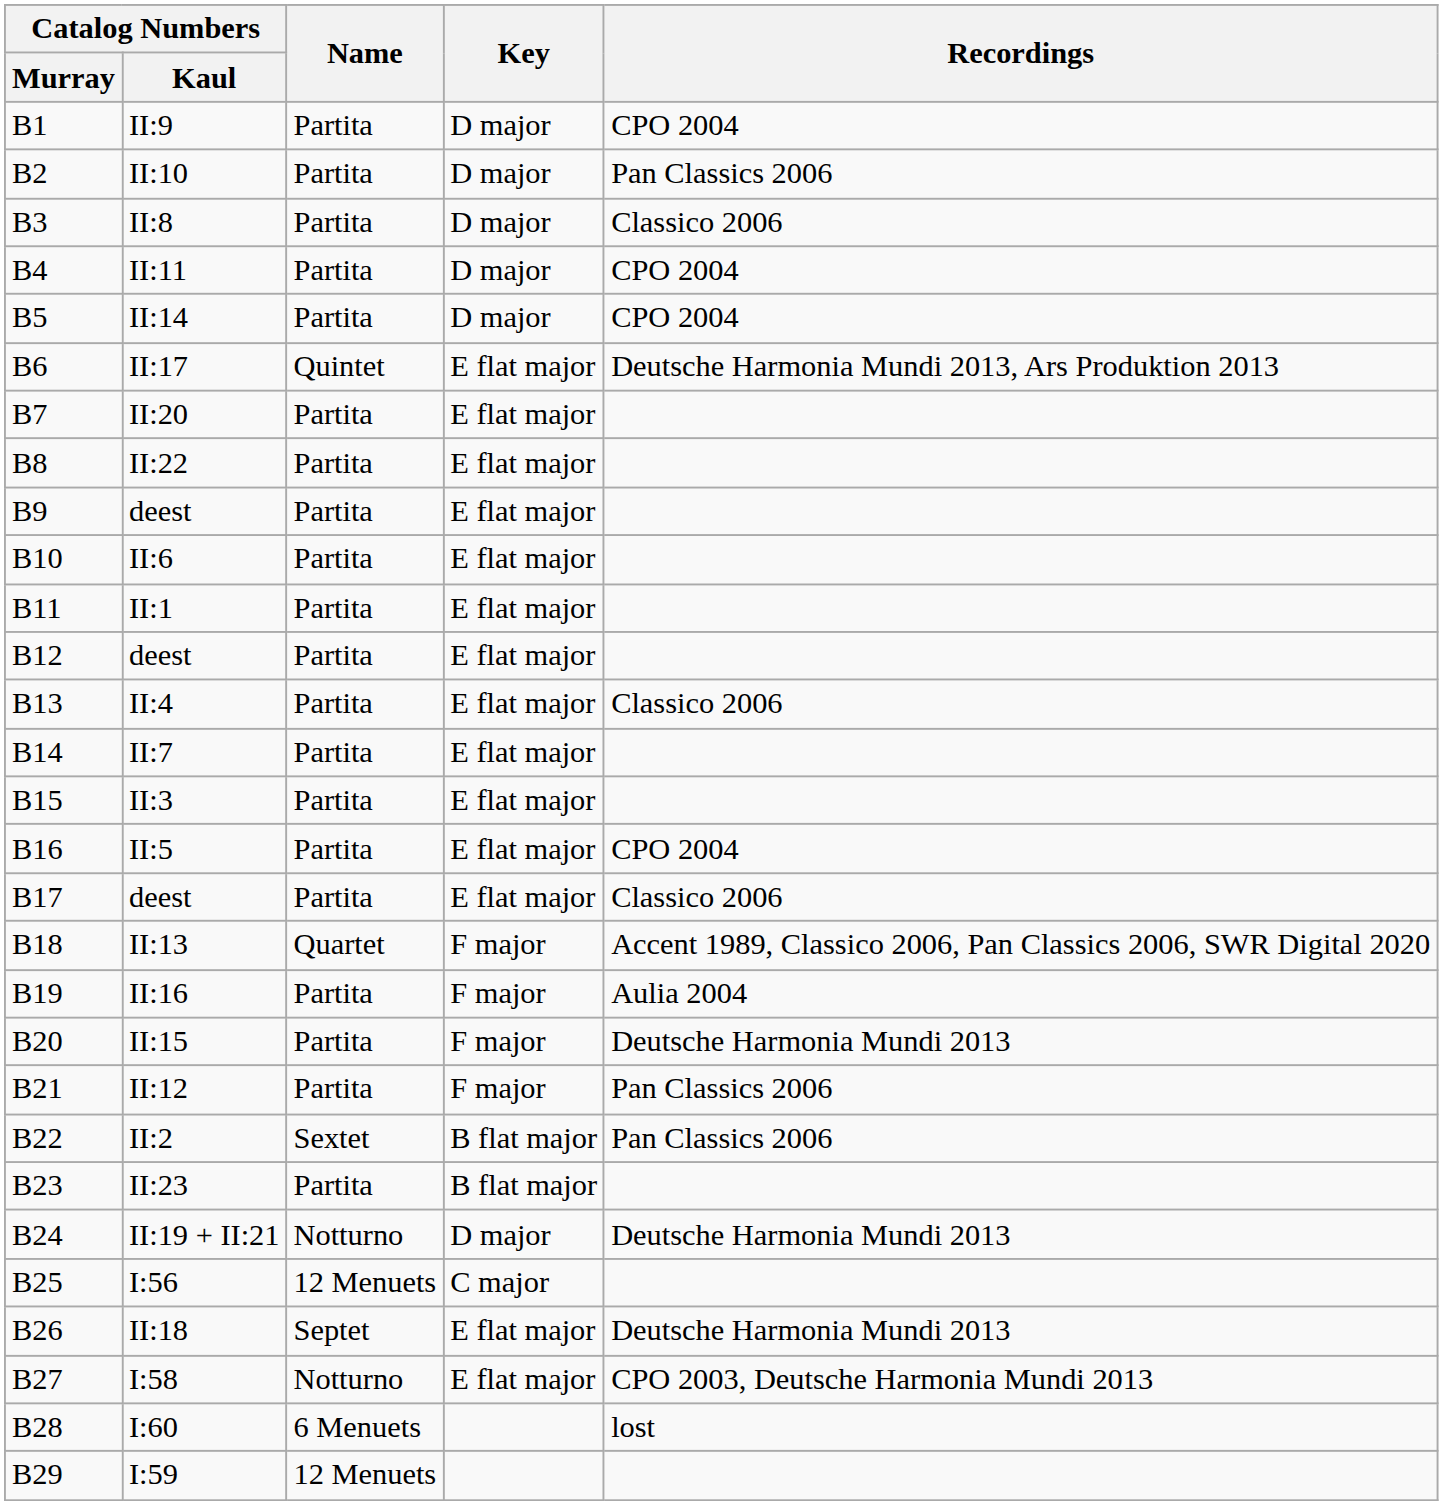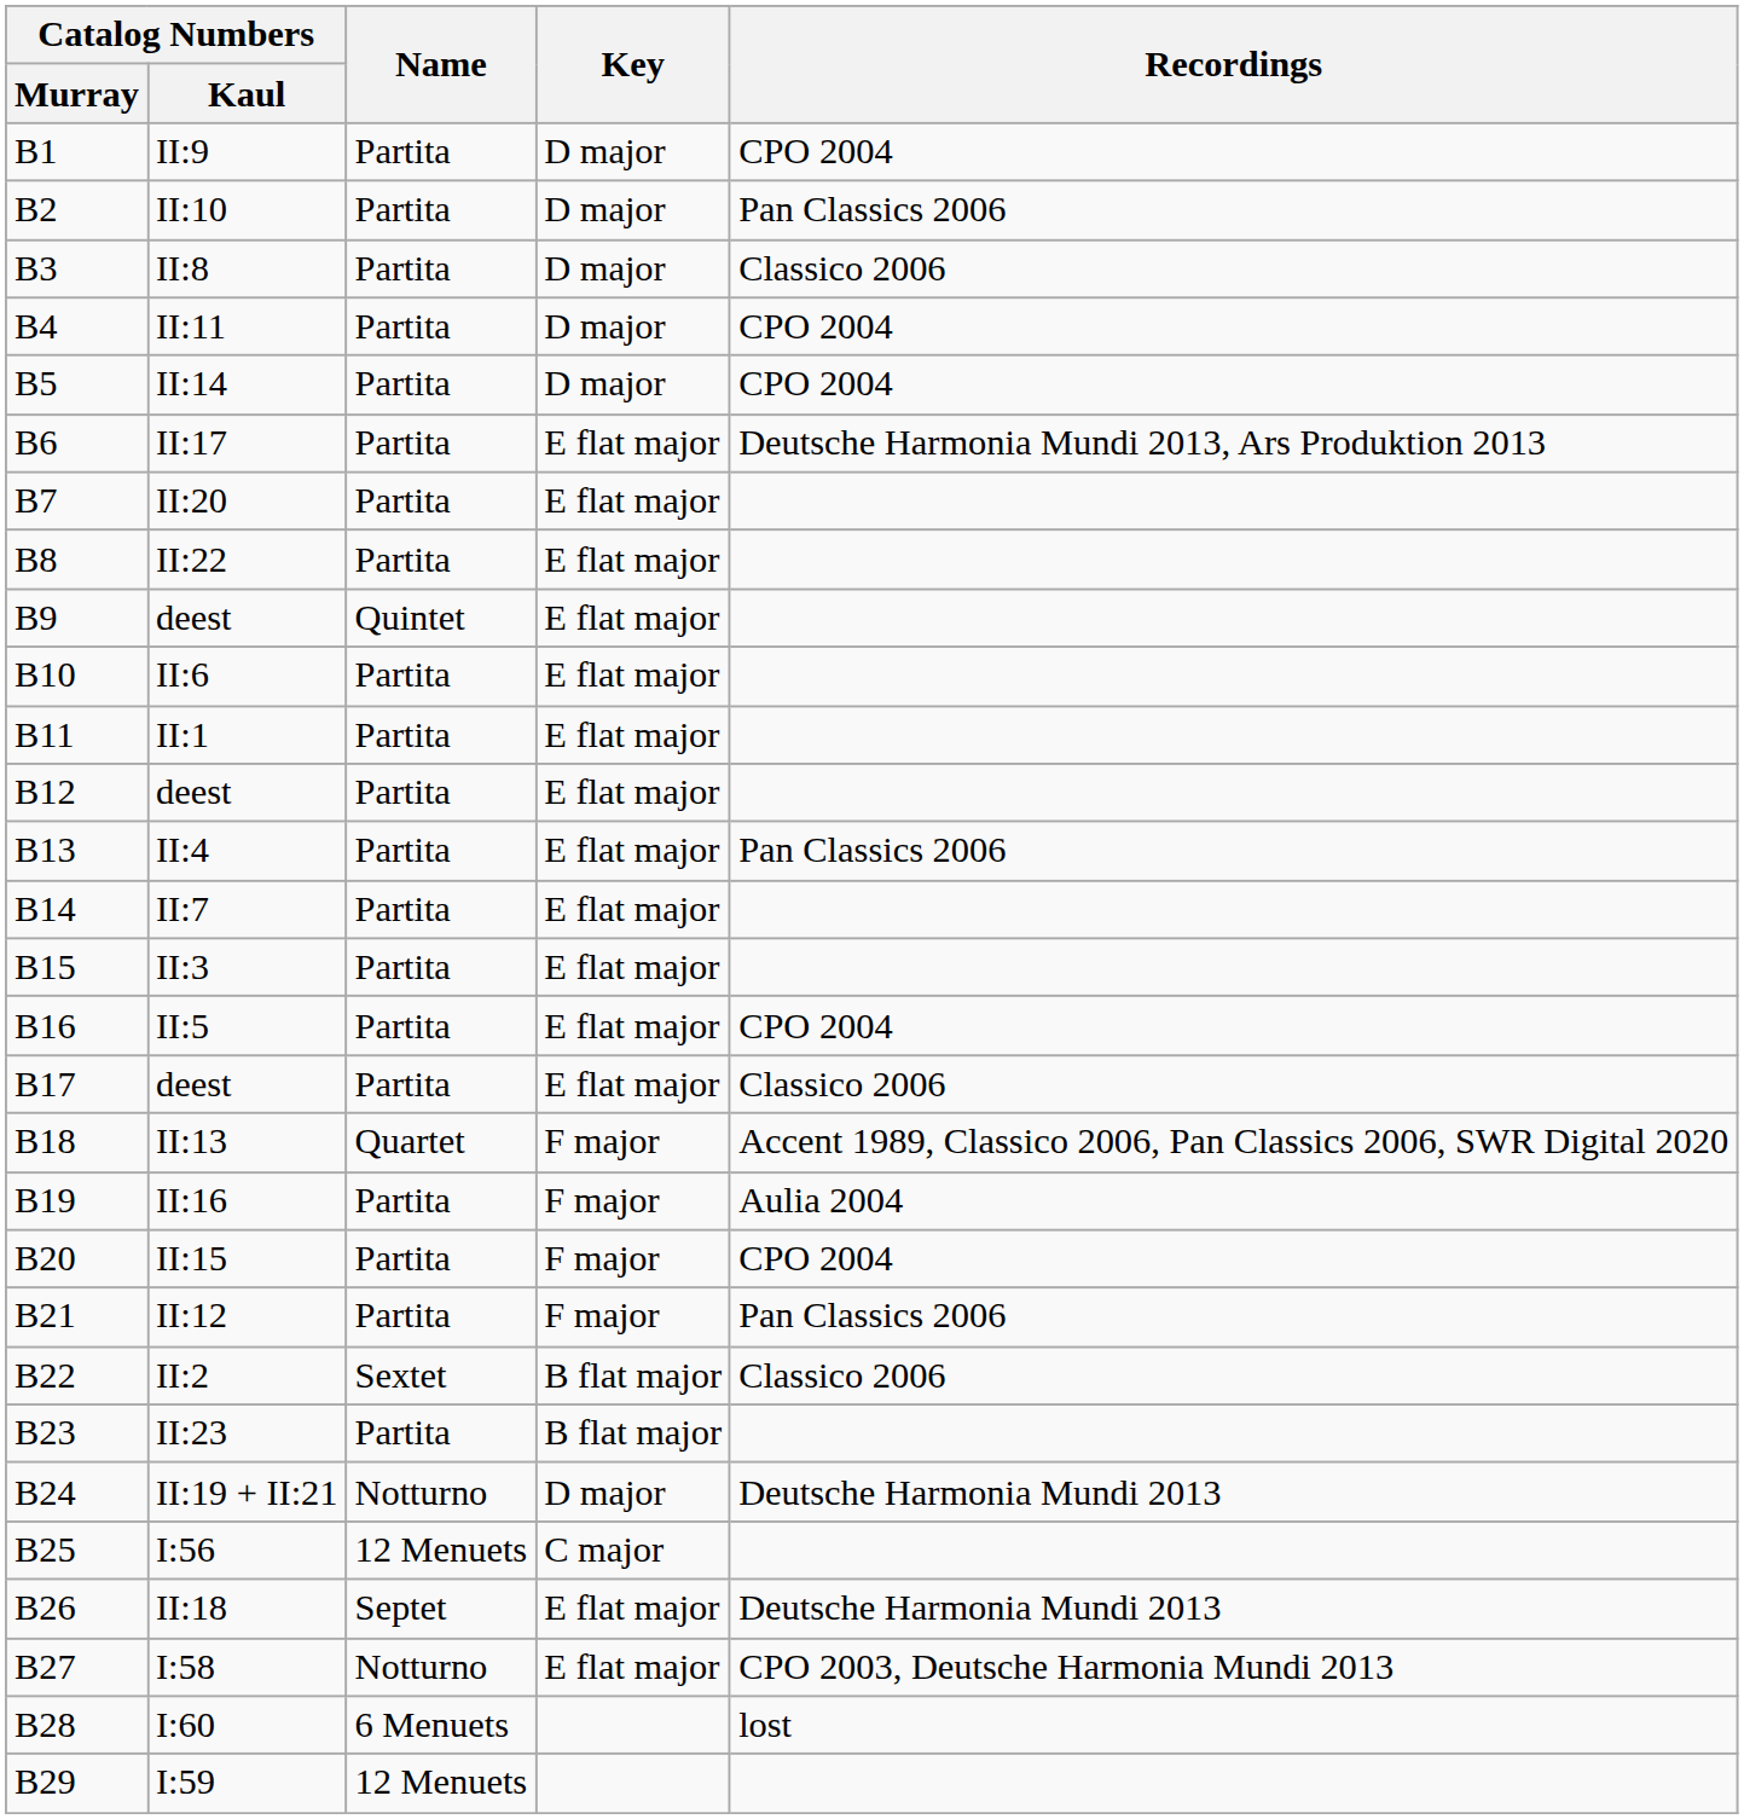 <table class="wikitable">
 <tr>
 <th colspan="2">Catalog Numbers</th>
 <th rowspan="2">Name</th>
 <th rowspan="2">Key</th>
 <th rowspan="2">Recordings</th>
 </tr>
 <tr>
 <th>Murray</th>
 <th>Kaul</th>
 </tr>
 <tr>
 <td>B1</td>
 <td>II:9</td>
 <td>Partita</td>
 <td>D major</td>
 <td>CPO 2004</td>
 </tr>
 <tr>
 <td>B2</td>
 <td>II:10</td>
 <td>Partita</td>
 <td>D major</td>
 <td>Pan Classics 2006</td>
 </tr>
 <tr>
 <td>B3</td>
 <td>II:8</td>
 <td>Partita</td>
 <td>D major</td>
 <td>Classico 2006</td>
 </tr>
 <tr>
 <td>B4</td>
 <td>II:11</td>
 <td>Partita</td>
 <td>D major</td>
 <td>CPO 2004</td>
 </tr>
 <tr>
 <td>B5</td>
 <td>II:14</td>
 <td>Partita</td>
 <td>D major</td>
 <td>CPO 2004</td>
 </tr>
 <tr>
 <td>B6</td>
 <td>II:17</td>
-<td>Quintet</td>
+<td>Partita</td>
 <td>E flat major</td>
 <td>Deutsche Harmonia Mundi 2013, Ars Produktion 2013</td>
 </tr>
 <tr>
 <td>B7</td>
 <td>II:20</td>
 <td>Partita</td>
 <td>E flat major</td>
 <td></td>
 </tr>
 <tr>
 <td>B8</td>
 <td>II:22</td>
 <td>Partita</td>
 <td>E flat major</td>
 <td></td>
 </tr>
 <tr>
 <td>B9</td>
 <td>deest</td>
-<td>Partita</td>
+<td>Quintet</td>
 <td>E flat major</td>
 <td></td>
 </tr>
 <tr>
 <td>B10</td>
 <td>II:6</td>
 <td>Partita</td>
 <td>E flat major</td>
 <td></td>
 </tr>
 <tr>
 <td>B11</td>
 <td>II:1</td>
 <td>Partita</td>
 <td>E flat major</td>
 <td></td>
 </tr>
 <tr>
 <td>B12</td>
 <td>deest</td>
 <td>Partita</td>
 <td>E flat major</td>
 <td></td>
 </tr>
 <tr>
 <td>B13</td>
 <td>II:4</td>
 <td>Partita</td>
 <td>E flat major</td>
-<td>Classico 2006</td>
+<td>Pan Classics 2006</td>
 </tr>
 <tr>
 <td>B14</td>
 <td>II:7</td>
 <td>Partita</td>
 <td>E flat major</td>
 <td></td>
 </tr>
 <tr>
 <td>B15</td>
 <td>II:3</td>
 <td>Partita</td>
 <td>E flat major</td>
 <td></td>
 </tr>
 <tr>
 <td>B16</td>
 <td>II:5</td>
 <td>Partita</td>
 <td>E flat major</td>
 <td>CPO 2004</td>
 </tr>
 <tr>
 <td>B17</td>
 <td>deest</td>
 <td>Partita</td>
 <td>E flat major</td>
 <td>Classico 2006</td>
 </tr>
 <tr>
 <td>B18</td>
 <td>II:13</td>
 <td>Quartet</td>
 <td>F major</td>
 <td>Accent 1989, Classico 2006, Pan Classics 2006, SWR Digital 2020</td>
 </tr>
 <tr>
 <td>B19</td>
 <td>II:16</td>
 <td>Partita</td>
 <td>F major</td>
 <td>Aulia 2004</td>
 </tr>
 <tr>
 <td>B20</td>
 <td>II:15</td>
 <td>Partita</td>
 <td>F major</td>
-<td>Deutsche Harmonia Mundi 2013</td>
+<td>CPO 2004</td>
 </tr>
 <tr>
 <td>B21</td>
 <td>II:12</td>
 <td>Partita</td>
 <td>F major</td>
 <td>Pan Classics 2006</td>
 </tr>
 <tr>
 <td>B22</td>
 <td>II:2</td>
 <td>Sextet</td>
 <td>B flat major</td>
-<td>Pan Classics 2006</td>
+<td>Classico 2006</td>
 </tr>
 <tr>
 <td>B23</td>
 <td>II:23</td>
 <td>Partita</td>
 <td>B flat major</td>
 <td></td>
 </tr>
 <tr>
 <td>B24</td>
 <td>II:19 + II:21</td>
 <td>Notturno</td>
 <td>D major</td>
 <td>Deutsche Harmonia Mundi 2013</td>
 </tr>
 <tr>
 <td>B25</td>
 <td>I:56</td>
 <td>12 Menuets</td>
 <td>C major</td>
 <td></td>
 </tr>
 <tr>
 <td>B26</td>
 <td>II:18</td>
 <td>Septet</td>
 <td>E flat major</td>
 <td>Deutsche Harmonia Mundi 2013</td>
 </tr>
 <tr>
 <td>B27</td>
 <td>I:58</td>
 <td>Notturno</td>
 <td>E flat major</td>
 <td>CPO 2003, Deutsche Harmonia Mundi 2013</td>
 </tr>
 <tr>
 <td>B28</td>
 <td>I:60</td>
 <td>6 Menuets</td>
 <td></td>
 <td>lost</td>
 </tr>
 <tr>
 <td>B29</td>
 <td>I:59</td>
 <td>12 Menuets</td>
 <td></td>
 <td></td>
 </tr>
 </table>
